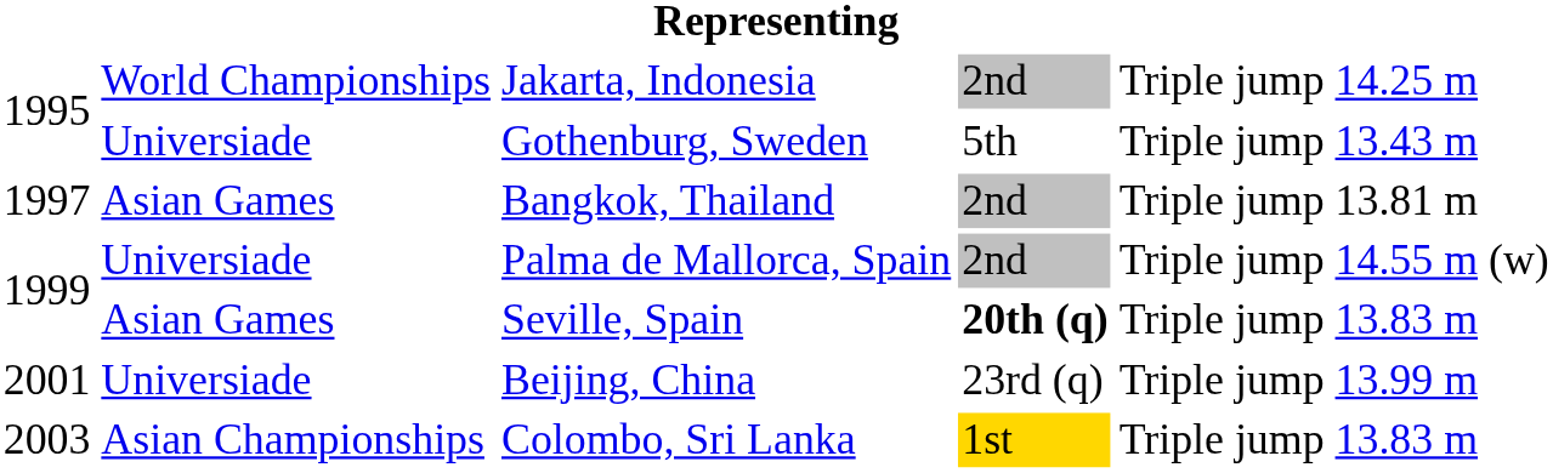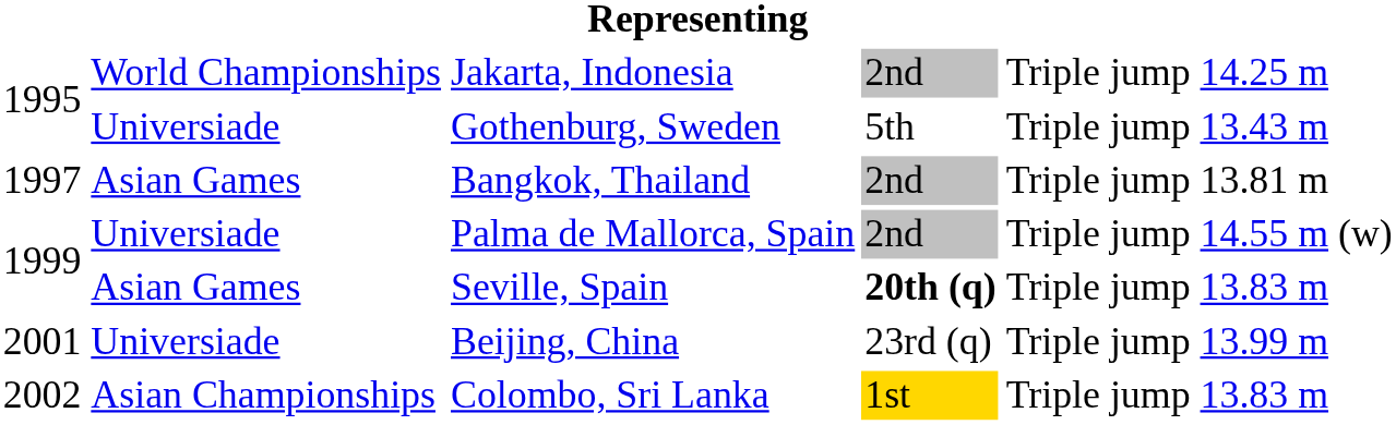 <table>
 <tr>
 <th colspan="6">Representing </th>
 </tr>
 <tr>
 <td rowspan=2>1995</td>
 <td><a href='#'>World Championships</a></td>
 <td><a href='#'>Jakarta, Indonesia</a></td>
 <td bgcolor=silver>2nd</td>
 <td>Triple jump</td>
 <td><a href='#'>14.25 m</a></td>
 </tr>
 <tr>
 <td><a href='#'>Universiade</a></td>
 <td><a href='#'>Gothenburg, Sweden</a></td>
 <td>5th</td>
 <td>Triple jump</td>
 <td><a href='#'>13.43 m</a></td>
 </tr>
 <tr>
 <td>1997</td>
 <td><a href='#'>Asian Games</a></td>
 <td><a href='#'>Bangkok, Thailand</a></td>
 <td bgcolor=silver>2nd</td>
 <td>Triple jump</td>
 <td>13.81 m</td>
 </tr>
 <tr>
 <td rowspan=2>1999</td>
 <td><a href='#'>Universiade</a></td>
 <td><a href='#'>Palma de Mallorca, Spain</a></td>
 <td bgcolor=silver>2nd</td>
 <td>Triple jump</td>
 <td><a href='#'>14.55 m</a> (w)</td>
 </tr>
 <tr>
 <td><a href='#'>Asian Games</a></td>
 <td><a href='#'>Seville, Spain</a></td>
 <td><strong>20th (q)</strong></td>
 <td>Triple jump</td>
 <td><a href='#'>13.83 m</a></td>
 </tr>
 <tr>
 <td>2001</td>
 <td><a href='#'>Universiade</a></td>
 <td><a href='#'>Beijing, China</a></td>
 <td>23rd (q)</td>
 <td>Triple jump</td>
 <td><a href='#'>13.99 m</a></td>
 </tr>
 <tr>
-<td>2003</td>
+<td>2002</td>
 <td><a href='#'>Asian Championships</a></td>
 <td><a href='#'>Colombo, Sri Lanka</a></td>
 <td bgcolor=gold>1st</td>
 <td>Triple jump</td>
 <td><a href='#'>13.83 m</a></td>
 </tr>
 </table>
